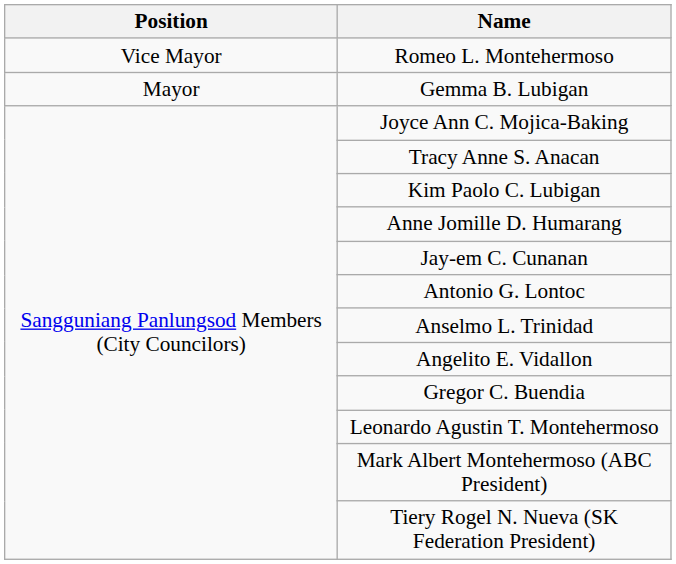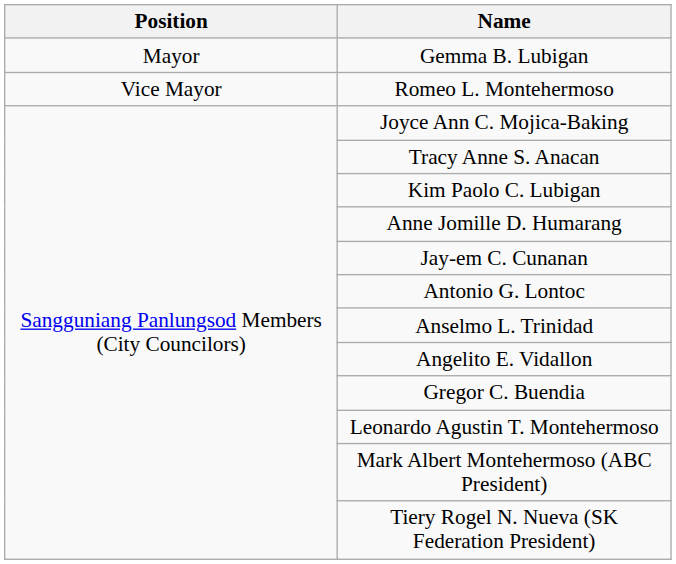 <table class="wikitable" style="text-align:center">
 <tr>
 <th width="243">Position</th>
 <th width="243">Name</th>
 </tr>
 <tr>
+<td>Mayor</td>
+<td>Gemma B. Lubigan</td>
+</tr>
+<tr>
 <td>Vice Mayor</td>
 <td>Romeo L. Montehermoso</td>
-</tr>
-<tr>
-<td>Mayor</td>
-<td>Gemma B. Lubigan</td>
 </tr>
 <tr>
 <td rowspan=12><a href='#'>Sangguniang Panlungsod</a> Members<br>(City Councilors)</td>
 <td>Joyce Ann C. Mojica-Baking</td>
 </tr>
 <tr>
 <td>Tracy Anne S. Anacan</td>
 </tr>
 <tr>
 <td>Kim Paolo C. Lubigan</td>
 </tr>
 <tr>
 <td>Anne Jomille D. Humarang</td>
 </tr>
 <tr>
 <td>Jay-em C. Cunanan</td>
 </tr>
 <tr>
 <td>Antonio G. Lontoc</td>
 </tr>
 <tr>
 <td>Anselmo L. Trinidad</td>
 </tr>
 <tr>
 <td>Angelito E. Vidallon</td>
 </tr>
 <tr>
 <td>Gregor C. Buendia</td>
 </tr>
 <tr>
 <td>Leonardo Agustin T. Montehermoso</td>
 </tr>
 <tr>
 <td>Mark Albert Montehermoso (ABC President)</td>
 </tr>
 <tr>
 <td>Tiery Rogel N. Nueva (SK Federation President)</td>
 </tr>
 </table>
